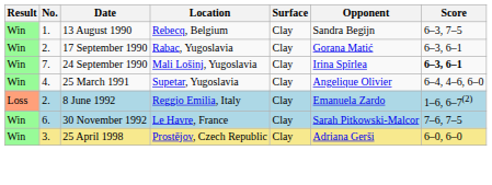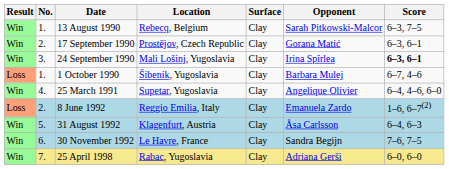 <table class="wikitable">
 <tr>
 <th>Result</th>
 <th>No.</th>
 <th>Date</th>
 <th>Location</th>
 <th>Surface</th>
 <th>Opponent</th>
 <th>Score</th>
 </tr>
 <tr>
 <td style="background:#98fb98;">Win</td>
 <td>1.</td>
 <td>13 August 1990</td>
 <td><a href='#'>Rebecq</a>, Belgium</td>
 <td>Clay</td>
-<td> Sandra Begijn</td>
+<td> <a href='#'>Sarah Pitkowski-Malcor</a></td>
 <td>6–3, 7–5</td>
 </tr>
 <tr>
 <td style="background:#98fb98;">Win</td>
 <td>2.</td>
 <td>17 September 1990</td>
-<td><a href='#'>Rabac</a>, Yugoslavia</td>
+<td><a href='#'>Prostějov</a>, Czech Republic</td>
 <td>Clay</td>
 <td> <a href='#'>Gorana Matić</a></td>
 <td>6–3, 6–1</td>
 </tr>
 <tr>
 <td style="background:#98fb98;">Win</td>
-<td>7.</td>
+<td>3.</td>
 <td>24 September 1990</td>
 <td><a href='#'>Mali Lošinj</a>, Yugoslavia</td>
 <td>Clay</td>
 <td> <a href='#'>Irina Spîrlea</a></td>
 <td><strong>6–3, 6–1</strong></td>
+</tr>
+<tr>
+<td style="background:#ffa07a;">Loss</td>
+<td>1.</td>
+<td>1 October 1990</td>
+<td><a href='#'>Šibenik</a>, Yugoslavia</td>
+<td>Clay</td>
+<td> <a href='#'>Barbara Mulej</a></td>
+<td>6–7, 4–6</td>
 </tr>
 <tr>
 <td style="background:#98fb98;">Win</td>
 <td>4.</td>
 <td>25 March 1991</td>
 <td><a href='#'>Supetar</a>, Yugoslavia</td>
 <td>Clay</td>
 <td> <a href='#'>Angelique Olivier</a></td>
 <td>6–4, 4–6, 6–0</td>
 </tr>
 <tr style="background:lightblue;">
 <td style="background:#ffa07a;">Loss</td>
 <td>2.</td>
 <td>8 June 1992</td>
 <td><a href='#'>Reggio Emilia</a>, Italy</td>
 <td>Clay</td>
 <td> <a href='#'>Emanuela Zardo</a></td>
 <td>1–6, 6–7<sup>(2)</sup></td>
 </tr>
 <tr style="background:lightblue;">
 <td style="background:#98fb98;">Win</td>
+<td>5.</td>
+<td>31 August 1992</td>
+<td><a href='#'>Klagenfurt</a>, Austria</td>
+<td>Clay</td>
+<td> <a href='#'>Åsa Carlsson</a></td>
+<td>6–4, 6–3</td>
+</tr>
+<tr style="background:lightblue;">
+<td style="background:#98fb98;">Win</td>
 <td>6.</td>
 <td>30 November 1992</td>
 <td><a href='#'>Le Havre</a>, France</td>
 <td>Clay</td>
-<td> <a href='#'>Sarah Pitkowski-Malcor</a></td>
+<td> Sandra Begijn</td>
 <td>7–6, 7–5</td>
 </tr>
 <tr style="background:#f7e98e;">
 <td style="background:#98fb98;">Win</td>
-<td>3.</td>
+<td>7.</td>
 <td>25 April 1998</td>
-<td><a href='#'>Prostějov</a>, Czech Republic</td>
+<td><a href='#'>Rabac</a>, Yugoslavia</td>
 <td>Clay</td>
 <td> <a href='#'>Adriana Gerši</a></td>
 <td>6–0, 6–0</td>
 </tr>
 </table>
